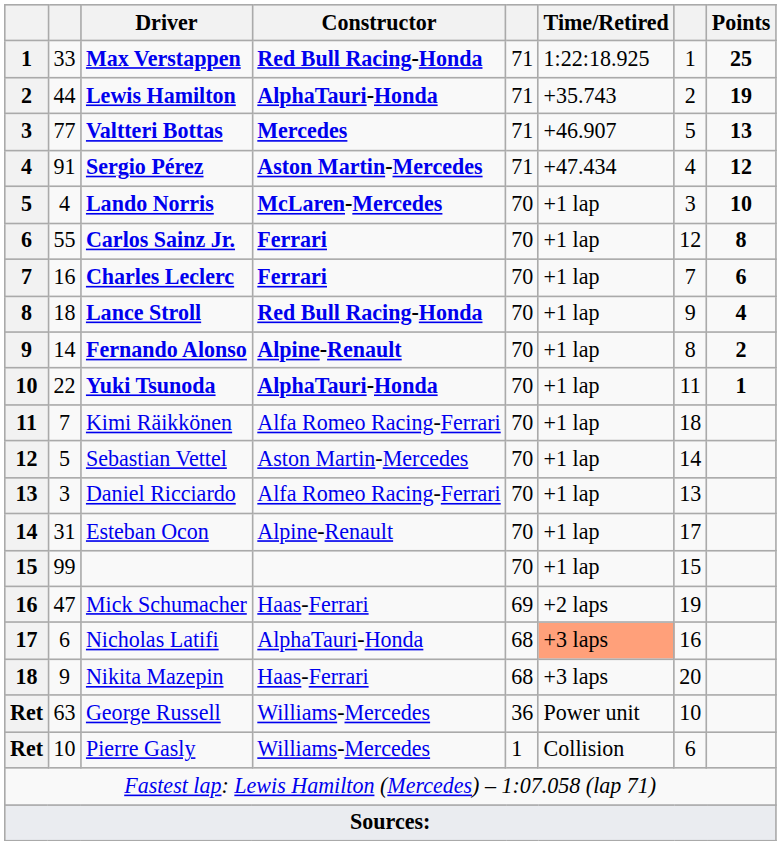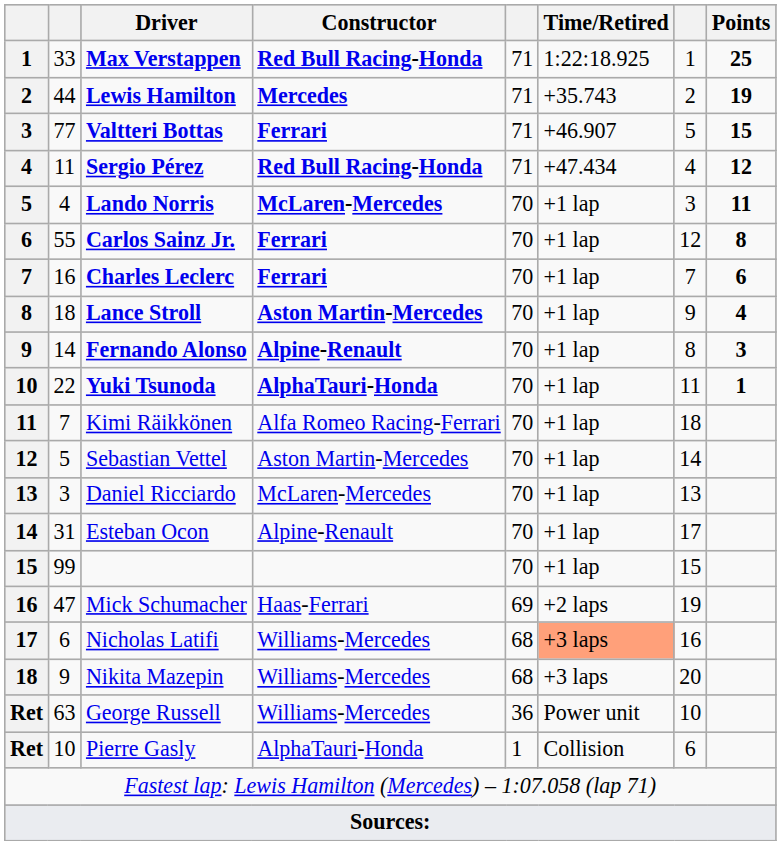 <table class="wikitable sortable" style="font-size: 85%;">
 <tr>
 <th scope="col"></th>
 <th scope="col"></th>
 <th scope="col">Driver</th>
 <th scope="col">Constructor</th>
 <th class="unsortable" scope="col"></th>
 <th class="unsortable" scope="col">Time/Retired</th>
 <th scope="col"></th>
 <th scope="col">Points</th>
 </tr>
 <tr>
 <th>1</th>
 <td align="center">33</td>
 <td data-sort-value="aaa"><strong> <a href='#'>Max Verstappen</a></strong></td>
 <td><strong><a href='#'>Red Bull Racing</a>-<a href='#'>Honda</a></strong></td>
 <td>71</td>
 <td>1:22:18.925</td>
 <td align="center">1</td>
 <td align="center"><strong>25</strong></td>
 </tr>
 <tr>
 <th>2</th>
 <td align="center">44</td>
 <td data-sort-value="aaa"><strong> <a href='#'>Lewis Hamilton</a></strong></td>
-<td><strong><a href='#'>AlphaTauri</a>-<a href='#'>Honda</a></strong></td>
+<td><strong><a href='#'>Mercedes</a></strong></td>
 <td>71</td>
 <td>+35.743</td>
 <td align="center">2</td>
 <td align="center"><strong>19</strong></td>
 </tr>
 <tr>
 <th>3</th>
 <td align="center">77</td>
 <td data-sort-value="aaa"><strong> <a href='#'>Valtteri Bottas</a></strong></td>
-<td><strong><a href='#'>Mercedes</a></strong></td>
+<td><strong><a href='#'>Ferrari</a></strong></td>
 <td>71</td>
 <td>+46.907</td>
 <td align="center">5</td>
-<td align="center"><strong>13</strong></td>
+<td align="center"><strong>15</strong></td>
 </tr>
 <tr>
 <th>4</th>
-<td align="center">91</td>
+<td align="center">11</td>
 <td data-sort-value="aaa"><strong> <a href='#'>Sergio Pérez</a></strong></td>
-<td><strong><a href='#'>Aston Martin</a>-<a href='#'>Mercedes</a></strong></td>
+<td><strong><a href='#'>Red Bull Racing</a>-<a href='#'>Honda</a></strong></td>
 <td>71</td>
 <td>+47.434</td>
 <td align="center">4</td>
 <td align="center"><strong>12</strong></td>
 </tr>
 <tr>
 <th>5</th>
 <td align="center">4</td>
 <td data-sort-value="aaa"><strong> <a href='#'>Lando Norris</a></strong></td>
 <td><strong><a href='#'>McLaren</a>-<a href='#'>Mercedes</a></strong></td>
 <td>70</td>
 <td>+1 lap</td>
 <td align="center">3</td>
-<td align="center"><strong>10</strong></td>
+<td align="center"><strong>11</strong></td>
 </tr>
 <tr>
 <th>6</th>
 <td align="center">55</td>
 <td data-sort-value="aaa"><strong> <a href='#'>Carlos Sainz Jr.</a></strong></td>
 <td><strong><a href='#'>Ferrari</a></strong></td>
 <td>70</td>
 <td>+1 lap</td>
 <td align="center">12</td>
 <td align="center"><strong>8</strong></td>
 </tr>
 <tr>
 <th>7</th>
 <td align="center">16</td>
 <td data-sort-value="aaa"><strong> <a href='#'>Charles Leclerc</a></strong></td>
 <td><strong><a href='#'>Ferrari</a></strong></td>
 <td>70</td>
 <td>+1 lap</td>
 <td align="center">7</td>
 <td align="center"><strong>6</strong></td>
 </tr>
 <tr>
 <th>8</th>
 <td align="center">18</td>
 <td data-sort-value="aaa"><strong> <a href='#'>Lance Stroll</a></strong></td>
-<td><strong><a href='#'>Red Bull Racing</a>-<a href='#'>Honda</a></strong></td>
+<td><strong><a href='#'>Aston Martin</a>-<a href='#'>Mercedes</a></strong></td>
 <td>70</td>
 <td>+1 lap</td>
 <td align="center">9</td>
 <td align="center"><strong>4</strong></td>
 </tr>
 <tr>
 <th>9</th>
 <td align="center">14</td>
 <td data-sort-value="aaa"><strong> <a href='#'>Fernando Alonso</a></strong></td>
 <td><strong><a href='#'>Alpine</a>-<a href='#'>Renault</a></strong></td>
 <td>70</td>
 <td>+1 lap</td>
 <td align="center">8</td>
-<td align="center"><strong>2</strong></td>
+<td align="center"><strong>3</strong></td>
 </tr>
 <tr>
 <th>10</th>
 <td align="center">22</td>
 <td data-sort-value="aaa"><strong> <a href='#'>Yuki Tsunoda</a></strong></td>
 <td><strong><a href='#'>AlphaTauri</a>-<a href='#'>Honda</a></strong></td>
 <td>70</td>
 <td>+1 lap</td>
 <td align="center">11</td>
 <td align="center"><strong>1</strong></td>
 </tr>
 <tr>
 <th>11</th>
 <td align="center">7</td>
 <td data-sort-value="aaa"> <a href='#'>Kimi Räikkönen</a></td>
 <td nowrap=""><a href='#'>Alfa Romeo Racing</a>-<a href='#'>Ferrari</a></td>
 <td>70</td>
 <td>+1 lap</td>
 <td align="center">18</td>
 <td></td>
 </tr>
 <tr>
 <th>12</th>
 <td align="center">5</td>
 <td data-sort-value="aaa"> <a href='#'>Sebastian Vettel</a></td>
 <td><a href='#'>Aston Martin</a>-<a href='#'>Mercedes</a></td>
 <td>70</td>
 <td>+1 lap</td>
 <td align="center">14</td>
 <td></td>
 </tr>
 <tr>
 <th>13</th>
 <td align="center">3</td>
 <td data-sort-value="aaa"> <a href='#'>Daniel Ricciardo</a></td>
-<td nowrap=""><a href='#'>Alfa Romeo Racing</a>-<a href='#'>Ferrari</a></td>
+<td><a href='#'>McLaren</a>-<a href='#'>Mercedes</a></td>
 <td>70</td>
 <td>+1 lap</td>
 <td align="center">13</td>
 <td></td>
 </tr>
 <tr>
 <th>14</th>
 <td align="center">31</td>
 <td data-sort-value="aaa"> <a href='#'>Esteban Ocon</a></td>
 <td><a href='#'>Alpine</a>-<a href='#'>Renault</a></td>
 <td>70</td>
 <td>+1 lap</td>
 <td align="center">17</td>
 <td></td>
 </tr>
 <tr>
 <th>15</th>
 <td align="center">99</td>
 <td data-sort-value="aaa"></td>
 <td></td>
 <td>70</td>
 <td>+1 lap</td>
 <td align="center">15</td>
 <td></td>
 </tr>
 <tr>
 <th>16</th>
 <td align="center">47</td>
 <td data-sort-value="aaa"> <a href='#'>Mick Schumacher</a></td>
 <td><a href='#'>Haas</a>-<a href='#'>Ferrari</a></td>
 <td>69</td>
 <td>+2 laps</td>
 <td align="center">19</td>
 <td></td>
 </tr>
 <tr>
 <th>17</th>
 <td align="center">6</td>
 <td data-sort-value="aaa"> <a href='#'>Nicholas Latifi</a></td>
-<td><a href='#'>AlphaTauri</a>-<a href='#'>Honda</a></td>
+<td><a href='#'>Williams</a>-<a href='#'>Mercedes</a></td>
 <td>68</td>
 <td style="background: lightsalmon;">+3 laps</td>
 <td align="center">16</td>
 <td></td>
 </tr>
 <tr>
 <th>18</th>
 <td align="center">9</td>
 <td data-sort-value="aaa"><a href='#'>Nikita Mazepin</a></td>
-<td><a href='#'>Haas</a>-<a href='#'>Ferrari</a></td>
+<td><a href='#'>Williams</a>-<a href='#'>Mercedes</a></td>
 <td>68</td>
 <td>+3 laps</td>
 <td align="center">20</td>
 <td></td>
 </tr>
 <tr>
 <th>Ret</th>
 <td align="center">63</td>
 <td data-sort-value="aaa"> <a href='#'>George Russell</a></td>
 <td><a href='#'>Williams</a>-<a href='#'>Mercedes</a></td>
 <td>36</td>
 <td>Power unit</td>
 <td align="center">10</td>
 <td></td>
 </tr>
 <tr>
 <th>Ret</th>
 <td align="center">10</td>
 <td data-sort-value="aaa"> <a href='#'>Pierre Gasly</a></td>
-<td><a href='#'>Williams</a>-<a href='#'>Mercedes</a></td>
+<td><a href='#'>AlphaTauri</a>-<a href='#'>Honda</a></td>
 <td>1</td>
 <td>Collision</td>
 <td align="center">6</td>
 <td></td>
 </tr>
 <tr class="sortbottom">
 <td colspan="8" align="center"><em><a href='#'>Fastest lap</a>:</em>  <em><a href='#'>Lewis Hamilton</a> (<a href='#'>Mercedes</a>) – 1:07.058 (lap 71)</em></td>
 </tr>
 <tr class="sortbottom">
 <td colspan="8" style="background-color:#EAECF0;text-align:center"><strong>Sources:</strong></td>
 </tr>
 </table>
